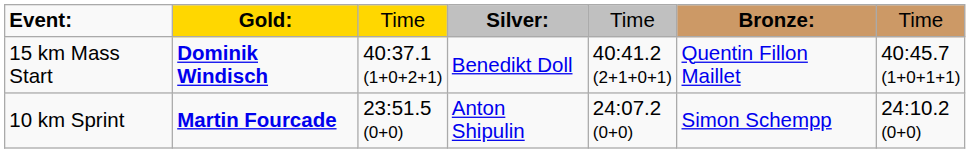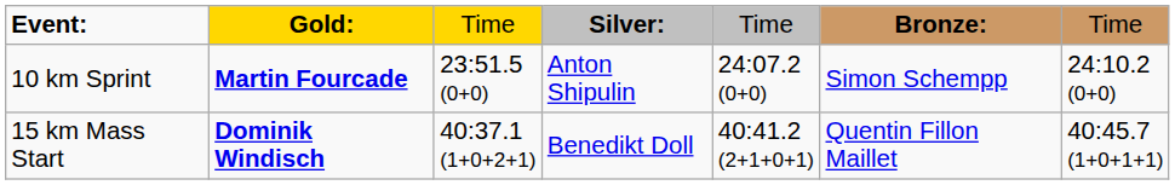 <table class="wikitable" width=85%>
 <tr>
 <td><strong>Event:</strong></td>
 <td style="text-align:center;background-color:gold;"><strong>Gold:</strong></td>
 <td style="text-align:center;background-color:gold;">Time</td>
 <td style="text-align:center;background-color:silver;"><strong>Silver:</strong></td>
 <td style="text-align:center;background-color:silver;">Time</td>
 <td style="text-align:center;background-color:#CC9966;"><strong>Bronze:</strong></td>
 <td style="text-align:center;background-color:#CC9966;">Time</td>
 </tr>
 <tr>
+<td>10 km Sprint<br></td>
+<td><strong><a href='#'>Martin Fourcade</a></strong><br><small></small></td>
+<td>23:51.5<br><small>(0+0)</small></td>
+<td><a href='#'>Anton Shipulin</a><br><small></small></td>
+<td>24:07.2<br><small>(0+0)</small></td>
+<td><a href='#'>Simon Schempp</a><br><small></small></td>
+<td>24:10.2<br><small>(0+0)</small></td>
+</tr>
+<tr>
 <td>15 km Mass Start<br></td>
 <td><strong><a href='#'>Dominik Windisch</a></strong><br><small></small></td>
 <td>40:37.1<br><small>(1+0+2+1)</small></td>
 <td><a href='#'>Benedikt Doll</a><br><small></small></td>
 <td>40:41.2	<br><small>(2+1+0+1)</small></td>
 <td><a href='#'>Quentin Fillon Maillet</a><br><small></small></td>
 <td>40:45.7	<br><small>(1+0+1+1)</small></td>
 </tr>
-<tr>
-<td>10 km Sprint<br></td>
-<td><strong><a href='#'>Martin Fourcade</a></strong><br><small></small></td>
-<td>23:51.5<br><small>(0+0)</small></td>
-<td><a href='#'>Anton Shipulin</a><br><small></small></td>
-<td>24:07.2<br><small>(0+0)</small></td>
-<td><a href='#'>Simon Schempp</a><br><small></small></td>
-<td>24:10.2<br><small>(0+0)</small></td>
-</tr>
 </table>
